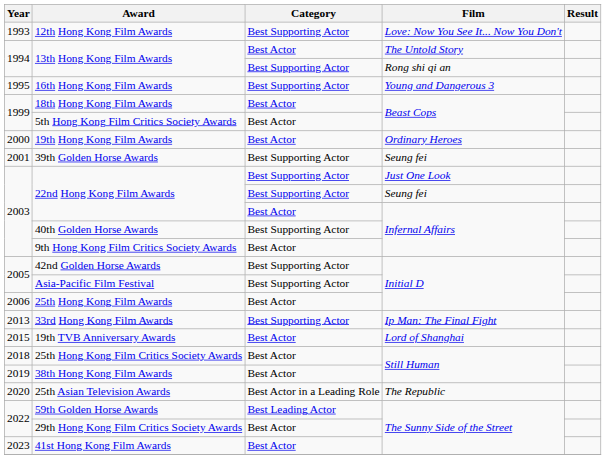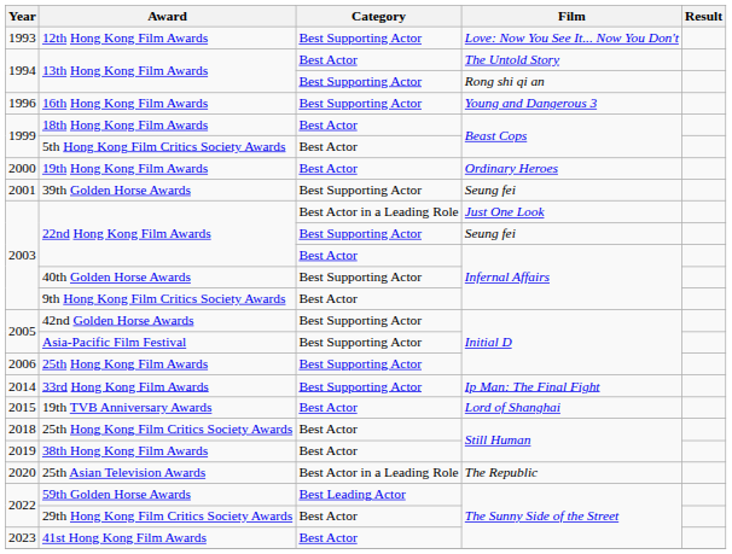 <table class="wikitable sortable">
 <tr>
 <th>Year</th>
 <th>Award</th>
 <th>Category</th>
 <th>Film</th>
 <th>Result</th>
 </tr>
 <tr>
 <td>1993</td>
 <td><a href='#'>12th</a> <a href='#'>Hong Kong Film Awards</a></td>
 <td><a href='#'>Best Supporting Actor</a></td>
 <td><em><a href='#'>Love: Now You See It... Now You Don't</a></em></td>
 <td></td>
 </tr>
 <tr>
 <td rowspan="2">1994</td>
 <td rowspan="2"><a href='#'>13th</a> <a href='#'>Hong Kong Film Awards</a></td>
 <td><a href='#'>Best Actor</a></td>
 <td><em><a href='#'>The Untold Story</a></em></td>
 <td></td>
 </tr>
 <tr>
 <td><a href='#'>Best Supporting Actor</a></td>
 <td><em>Rong shi qi an</em></td>
 <td></td>
 </tr>
 <tr>
-<td>1995</td>
+<td>1996</td>
 <td><a href='#'>16th</a> <a href='#'>Hong Kong Film Awards</a></td>
 <td><a href='#'>Best Supporting Actor</a></td>
 <td><em><a href='#'>Young and Dangerous 3</a></em></td>
 <td></td>
 </tr>
 <tr>
 <td rowspan="2">1999</td>
 <td><a href='#'>18th</a> <a href='#'>Hong Kong Film Awards</a></td>
 <td><a href='#'>Best Actor</a></td>
 <td rowspan="2"><em><a href='#'>Beast Cops</a></em></td>
 <td></td>
 </tr>
 <tr>
 <td>5th <a href='#'>Hong Kong Film Critics Society Awards</a></td>
 <td>Best Actor</td>
 <td></td>
 </tr>
 <tr>
 <td>2000</td>
 <td><a href='#'>19th</a> <a href='#'>Hong Kong Film Awards</a></td>
 <td><a href='#'>Best Actor</a></td>
 <td><em><a href='#'>Ordinary Heroes</a></em></td>
 <td></td>
 </tr>
 <tr>
 <td>2001</td>
 <td>39th <a href='#'>Golden Horse Awards</a></td>
 <td>Best Supporting Actor</td>
 <td><em>Seung fei</em></td>
 <td></td>
 </tr>
 <tr>
 <td rowspan="5">2003</td>
 <td rowspan="3"><a href='#'>22nd</a> <a href='#'>Hong Kong Film Awards</a></td>
-<td><a href='#'>Best Supporting Actor</a></td>
+<td>Best Actor in a Leading Role</td>
 <td><em><a href='#'>Just One Look</a></em></td>
 <td></td>
 </tr>
 <tr>
 <td><a href='#'>Best Supporting Actor</a></td>
 <td><em>Seung fei</em></td>
 <td></td>
 </tr>
 <tr>
 <td><a href='#'>Best Actor</a></td>
 <td rowspan="3"><em><a href='#'>Infernal Affairs</a></em></td>
 <td></td>
 </tr>
 <tr>
 <td>40th <a href='#'>Golden Horse Awards</a></td>
 <td>Best Supporting Actor</td>
 <td></td>
 </tr>
 <tr>
 <td>9th <a href='#'>Hong Kong Film Critics Society Awards</a></td>
 <td>Best Actor</td>
 <td></td>
 </tr>
 <tr>
 <td rowspan="2">2005</td>
 <td>42nd <a href='#'>Golden Horse Awards</a></td>
 <td>Best Supporting Actor</td>
 <td rowspan="3"><em><a href='#'>Initial D</a></em></td>
 <td></td>
 </tr>
 <tr>
 <td><a href='#'>Asia-Pacific Film Festival</a></td>
 <td>Best Supporting Actor</td>
 <td></td>
 </tr>
 <tr>
 <td>2006</td>
 <td><a href='#'>25th</a> <a href='#'>Hong Kong Film Awards</a></td>
-<td>Best Actor</td>
+<td><a href='#'>Best Supporting Actor</a></td>
 <td></td>
 </tr>
 <tr>
-<td>2013</td>
+<td>2014</td>
 <td><a href='#'>33rd</a> <a href='#'>Hong Kong Film Awards</a></td>
 <td><a href='#'>Best Supporting Actor</a></td>
 <td><em><a href='#'>Ip Man: The Final Fight</a></em></td>
 <td></td>
 </tr>
 <tr>
 <td>2015</td>
 <td>19th <a href='#'>TVB Anniversary Awards</a></td>
 <td><a href='#'>Best Actor</a></td>
 <td><em><a href='#'>Lord of Shanghai</a></em></td>
 <td></td>
 </tr>
 <tr>
 <td>2018</td>
 <td>25th <a href='#'>Hong Kong Film Critics Society Awards</a></td>
 <td>Best Actor</td>
 <td rowspan="2"><em><a href='#'>Still Human</a></em></td>
 <td></td>
 </tr>
 <tr>
 <td>2019</td>
 <td><a href='#'>38th Hong Kong Film Awards</a></td>
 <td>Best Actor</td>
 <td></td>
 </tr>
 <tr>
 <td>2020</td>
 <td>25th <a href='#'>Asian Television Awards</a></td>
 <td>Best Actor in a Leading Role</td>
 <td><em>The Republic</em></td>
 <td></td>
 </tr>
 <tr>
 <td rowspan=2>2022</td>
 <td><a href='#'>59th Golden Horse Awards</a></td>
 <td><a href='#'>Best Leading Actor</a></td>
 <td rowspan=3><em><a href='#'>The Sunny Side of the Street</a></em></td>
 <td></td>
 </tr>
 <tr>
 <td>29th <a href='#'>Hong Kong Film Critics Society Awards</a></td>
 <td>Best Actor</td>
 <td></td>
 </tr>
 <tr>
 <td>2023</td>
 <td><a href='#'>41st Hong Kong Film Awards</a></td>
 <td><a href='#'>Best Actor</a></td>
 <td></td>
 </tr>
 <tr>
 </tr>
 </table>
